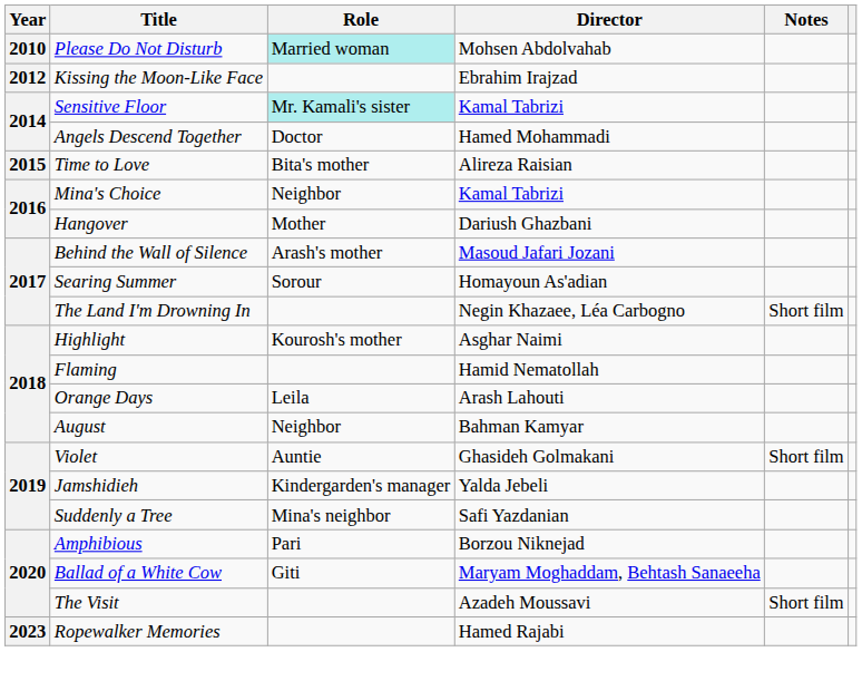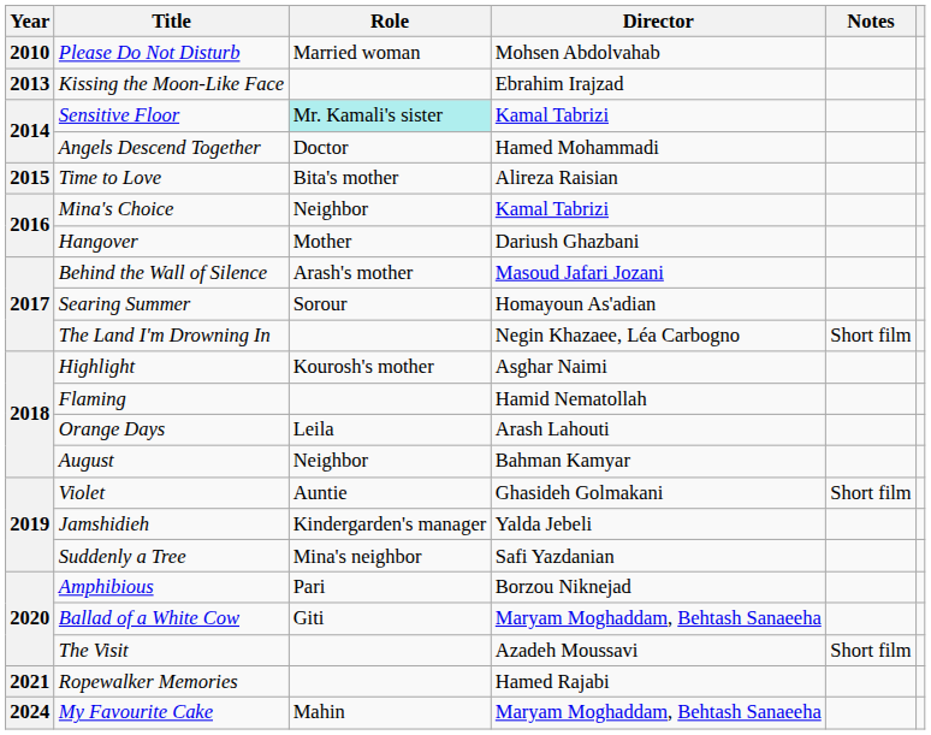 <table class="wikitable plainrowheaders sortable" style="font-size:100%">
 <tr>
 <th scope="col">Year</th>
 <th scope="col">Title</th>
 <th scope="col">Role</th>
 <th scope="col">Director</th>
 <th class="unsortable" scope="col">Notes</th>
 <th class="unsortable" scope="col"></th>
 </tr>
 <tr>
 <th scope="row">2010</th>
 <td><em><a href='#'>Please Do Not Disturb</a></em></td>
-<td style="background: paleturquoise;">Married woman</td>
+<td>Married woman</td>
 <td>Mohsen Abdolvahab</td>
 <td></td>
 <td></td>
 </tr>
 <tr>
-<th scope="row">2012</th>
+<th scope="row">2013</th>
 <td><em>Kissing the Moon-Like Face</em></td>
 <td></td>
 <td>Ebrahim Irajzad</td>
 <td></td>
 <td></td>
 </tr>
 <tr>
 <th rowspan="2" scope="row">2014</th>
 <td><em><a href='#'>Sensitive Floor</a></em></td>
 <td style="background: paleturquoise;">Mr. Kamali's sister</td>
 <td><a href='#'>Kamal Tabrizi</a></td>
 <td></td>
 <td></td>
 </tr>
 <tr>
 <td><em>Angels Descend Together</em></td>
 <td>Doctor</td>
 <td>Hamed Mohammadi</td>
 <td></td>
 <td></td>
 </tr>
 <tr>
 <th scope="row">2015</th>
 <td><em>Time to Love</em></td>
 <td>Bita's mother</td>
 <td>Alireza Raisian</td>
 <td></td>
 <td></td>
 </tr>
 <tr>
 <th rowspan="2" scope="row">2016</th>
 <td><em>Mina's Choice</em></td>
 <td>Neighbor</td>
 <td><a href='#'>Kamal Tabrizi</a></td>
 <td></td>
 <td></td>
 </tr>
 <tr>
 <td><em>Hangover</em></td>
 <td>Mother</td>
 <td>Dariush Ghazbani</td>
 <td></td>
 <td></td>
 </tr>
 <tr>
 <th rowspan="3" scope="row">2017</th>
 <td><em>Behind the Wall of Silence</em></td>
 <td>Arash's mother</td>
 <td><a href='#'>Masoud Jafari Jozani</a></td>
 <td></td>
 <td></td>
 </tr>
 <tr>
 <td><em>Searing Summer</em></td>
 <td>Sorour</td>
 <td>Homayoun As'adian</td>
 <td></td>
 <td></td>
 </tr>
 <tr>
 <td><em>The Land I'm Drowning In</em></td>
 <td></td>
 <td>Negin Khazaee, Léa Carbogno</td>
 <td>Short film</td>
 <td></td>
 </tr>
 <tr>
 <th rowspan="4" scope="row">2018</th>
 <td><em>Highlight</em></td>
 <td>Kourosh's mother</td>
 <td>Asghar Naimi</td>
 <td></td>
 <td></td>
 </tr>
 <tr>
 <td><em>Flaming</em></td>
 <td></td>
 <td>Hamid Nematollah</td>
 <td></td>
 <td></td>
 </tr>
 <tr>
 <td><em>Orange Days</em></td>
 <td>Leila</td>
 <td>Arash Lahouti</td>
 <td></td>
 <td></td>
 </tr>
 <tr>
 <td><em>August</em></td>
 <td>Neighbor</td>
 <td>Bahman Kamyar</td>
 <td></td>
 <td></td>
 </tr>
 <tr>
 <th rowspan="3" scope="row">2019</th>
 <td><em>Violet</em></td>
 <td>Auntie</td>
 <td>Ghasideh Golmakani</td>
 <td>Short film</td>
 <td></td>
 </tr>
 <tr>
 <td><em>Jamshidieh</em></td>
 <td>Kindergarden's manager</td>
 <td>Yalda Jebeli</td>
 <td></td>
 <td></td>
 </tr>
 <tr>
 <td><em>Suddenly a Tree</em></td>
 <td>Mina's neighbor</td>
 <td>Safi Yazdanian</td>
 <td></td>
 <td></td>
 </tr>
 <tr>
 <th rowspan="3" scope="row">2020</th>
 <td><em><a href='#'>Amphibious</a></em></td>
 <td>Pari</td>
 <td>Borzou Niknejad</td>
 <td></td>
 <td></td>
 </tr>
 <tr>
 <td><em><a href='#'>Ballad of a White Cow</a></em></td>
 <td>Giti</td>
 <td><a href='#'>Maryam Moghaddam</a>, <a href='#'>Behtash Sanaeeha</a></td>
 <td></td>
 <td></td>
 </tr>
 <tr>
 <td><em>The Visit</em></td>
 <td></td>
 <td>Azadeh Moussavi</td>
 <td>Short film</td>
 <td></td>
 </tr>
 <tr>
-<th scope="row">2023</th>
+<th scope="row">2021</th>
 <td><em>Ropewalker Memories</em></td>
 <td></td>
 <td>Hamed Rajabi</td>
 <td></td>
 <td></td>
 </tr>
+<tr>
+<th scope="row">2024</th>
+<td><em><a href='#'>My Favourite Cake</a></em></td>
+<td>Mahin</td>
+<td><a href='#'>Maryam Moghaddam</a>, <a href='#'>Behtash Sanaeeha</a></td>
+<td></td>
+<td></td>
+</tr>
 </table>
